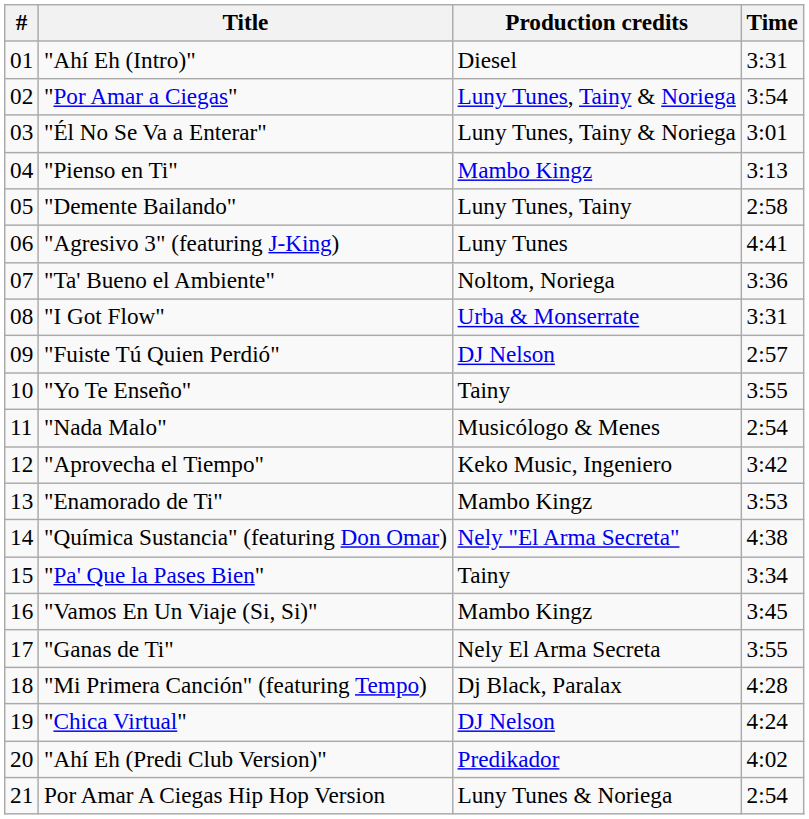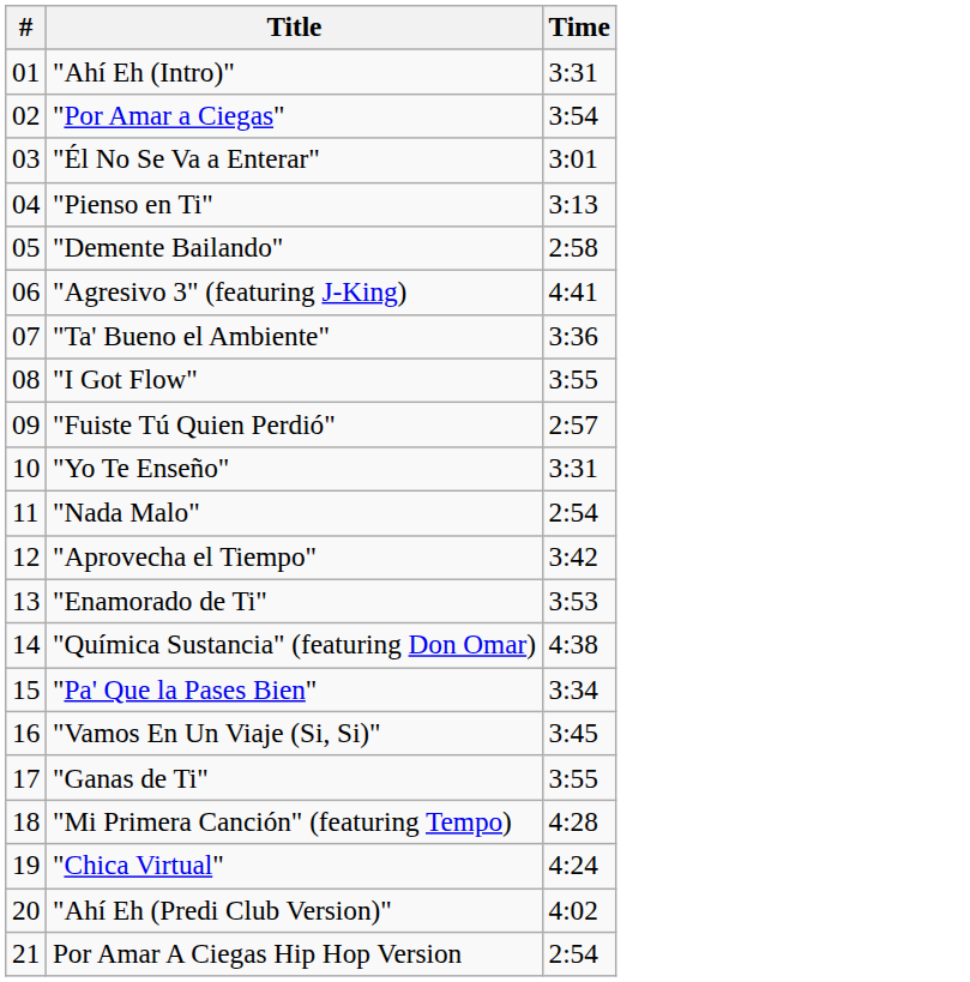 <table class="wikitable">
 <tr>
 <th>#</th>
 <th>Title</th>
-<th>Production credits</th>
 <th>Time</th>
 </tr>
 <tr>
 <td>01</td>
 <td>"Ahí Eh (Intro)"</td>
-<td>Diesel</td>
 <td>3:31</td>
 </tr>
 <tr>
 <td>02</td>
 <td>"<a href='#'>Por Amar a Ciegas</a>"</td>
-<td><a href='#'>Luny Tunes</a>,  <a href='#'>Tainy</a>  & <a href='#'>Noriega</a></td>
 <td>3:54</td>
 </tr>
 <tr>
 <td>03</td>
 <td>"Él No Se Va a Enterar"</td>
-<td>Luny Tunes, Tainy & Noriega</td>
 <td>3:01</td>
 </tr>
 <tr>
 <td>04</td>
 <td>"Pienso en Ti"</td>
-<td><a href='#'>Mambo Kingz</a></td>
 <td>3:13</td>
 </tr>
 <tr>
 <td>05</td>
 <td>"Demente Bailando"</td>
-<td>Luny Tunes, Tainy</td>
 <td>2:58</td>
 </tr>
 <tr>
 <td>06</td>
 <td>"Agresivo 3" (featuring <a href='#'>J-King</a>)</td>
-<td>Luny Tunes</td>
 <td>4:41</td>
 </tr>
 <tr>
 <td>07</td>
 <td>"Ta' Bueno el Ambiente"</td>
-<td>Noltom, Noriega</td>
 <td>3:36</td>
 </tr>
 <tr>
 <td>08</td>
 <td>"I Got Flow"</td>
-<td><a href='#'>Urba & Monserrate</a></td>
-<td>3:31</td>
+<td>3:55</td>
 </tr>
 <tr>
 <td>09</td>
 <td>"Fuiste Tú Quien Perdió"</td>
-<td><a href='#'>DJ Nelson</a></td>
 <td>2:57</td>
 </tr>
 <tr>
 <td>10</td>
 <td>"Yo Te Enseño"</td>
-<td>Tainy</td>
-<td>3:55</td>
+<td>3:31</td>
 </tr>
 <tr>
 <td>11</td>
 <td>"Nada Malo"</td>
-<td>Musicólogo & Menes</td>
 <td>2:54</td>
 </tr>
 <tr>
 <td>12</td>
 <td>"Aprovecha el Tiempo"</td>
-<td>Keko Music, Ingeniero</td>
 <td>3:42</td>
 </tr>
 <tr>
 <td>13</td>
 <td>"Enamorado de Ti"</td>
-<td>Mambo Kingz</td>
 <td>3:53</td>
 </tr>
 <tr>
 <td>14</td>
 <td>"Química Sustancia" (featuring <a href='#'>Don Omar</a>)</td>
-<td><a href='#'>Nely "El Arma Secreta"</a></td>
 <td>4:38</td>
 </tr>
 <tr>
 <td>15</td>
 <td>"<a href='#'>Pa' Que la Pases Bien</a>"</td>
-<td>Tainy</td>
 <td>3:34</td>
 </tr>
 <tr>
 <td>16</td>
 <td>"Vamos En Un Viaje (Si, Si)"</td>
-<td>Mambo Kingz</td>
 <td>3:45</td>
 </tr>
 <tr>
 <td>17</td>
 <td>"Ganas de Ti"</td>
-<td>Nely El Arma Secreta</td>
 <td>3:55</td>
 </tr>
 <tr>
 <td>18</td>
 <td>"Mi Primera Canción" (featuring <a href='#'>Tempo</a>)</td>
-<td>Dj Black, Paralax</td>
 <td>4:28</td>
 </tr>
 <tr>
 <td>19</td>
 <td>"<a href='#'>Chica Virtual</a>"</td>
-<td><a href='#'>DJ Nelson</a></td>
 <td>4:24</td>
 </tr>
 <tr>
 <td>20</td>
 <td>"Ahí Eh (Predi Club Version)"</td>
-<td><a href='#'>Predikador</a></td>
 <td>4:02</td>
 </tr>
 <tr>
 <td>21</td>
 <td>Por Amar A Ciegas Hip Hop Version</td>
-<td>Luny Tunes & Noriega</td>
 <td>2:54</td>
 </tr>
 </table>
